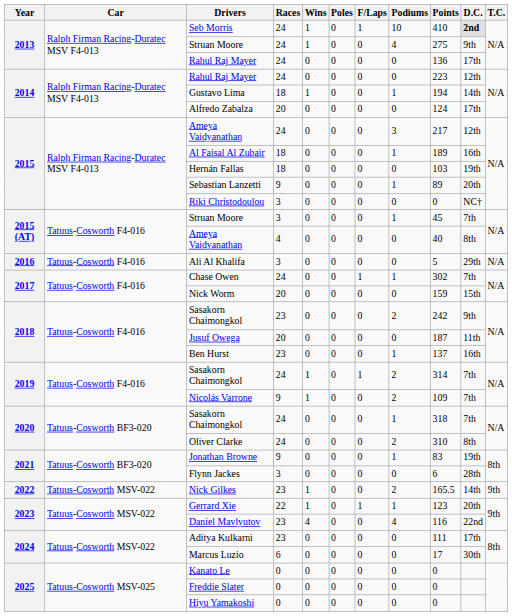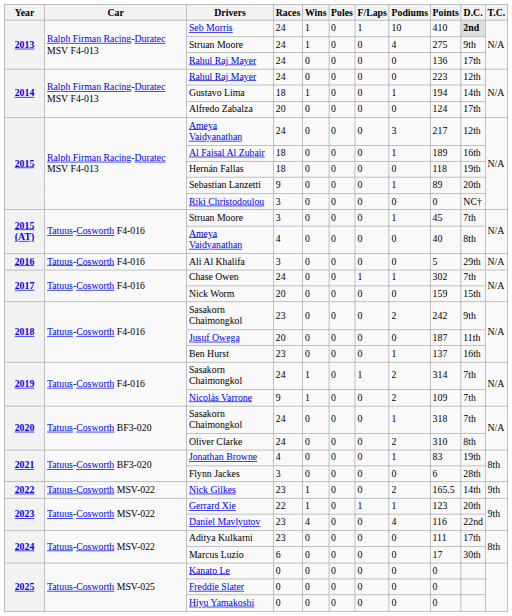 <table class="wikitable" style="font-size:85%; width:700px">
 <tr valign="top">
 <th>Year</th>
 <th>Car</th>
 <th>Drivers</th>
 <th>Races</th>
 <th>Wins</th>
 <th>Poles</th>
 <th>F/Laps</th>
 <th>Podiums</th>
 <th>Points</th>
 <th>D.C.</th>
 <th>T.C.</th>
 </tr>
 <tr>
 <th rowspan="3"><a href='#'>2013</a></th>
 <td rowspan="3"><a href='#'>Ralph Firman Racing</a>-<a href='#'>Duratec</a> MSV F4-013</td>
 <td> <a href='#'>Seb Morris</a></td>
 <td>24</td>
 <td>1</td>
 <td>0</td>
 <td>1</td>
 <td>10</td>
 <td>410</td>
 <td style="background:#DFDFDF;"><strong>2nd</strong></td>
 <td rowspan="3">N/A</td>
 </tr>
 <tr>
 <td> Struan Moore</td>
 <td>24</td>
 <td>1</td>
 <td>0</td>
 <td>0</td>
 <td>4</td>
 <td>275</td>
 <td>9th</td>
 </tr>
 <tr>
 <td> <a href='#'>Rahul Raj Mayer</a></td>
 <td>24</td>
 <td>0</td>
 <td>0</td>
 <td>0</td>
 <td>0</td>
 <td>136</td>
 <td>17th</td>
 </tr>
 <tr>
 <th rowspan="3"><a href='#'>2014</a></th>
 <td rowspan="3"><a href='#'>Ralph Firman Racing</a>-<a href='#'>Duratec</a> MSV F4-013</td>
 <td> <a href='#'>Rahul Raj Mayer</a></td>
 <td>24</td>
 <td>0</td>
 <td>0</td>
 <td>0</td>
 <td>0</td>
 <td>223</td>
 <td>12th</td>
 <td rowspan="3">N/A</td>
 </tr>
 <tr>
 <td> Gustavo Lima</td>
 <td>18</td>
 <td>1</td>
 <td>0</td>
 <td>0</td>
 <td>1</td>
 <td>194</td>
 <td>14th</td>
 </tr>
 <tr>
 <td> Alfredo Zabalza</td>
 <td>20</td>
 <td>0</td>
 <td>0</td>
 <td>0</td>
 <td>0</td>
 <td>124</td>
 <td>17th</td>
 </tr>
 <tr>
 <th rowspan="5"><a href='#'>2015</a></th>
 <td rowspan="5"><a href='#'>Ralph Firman Racing</a>-<a href='#'>Duratec</a> MSV F4-013</td>
 <td> <a href='#'>Ameya Vaidyanathan</a></td>
 <td>24</td>
 <td>0</td>
 <td>0</td>
 <td>0</td>
 <td>3</td>
 <td>217</td>
 <td>12th</td>
 <td rowspan="5">N/A</td>
 </tr>
 <tr>
 <td> <a href='#'>Al Faisal Al Zubair</a></td>
 <td>18</td>
 <td>0</td>
 <td>0</td>
 <td>0</td>
 <td>1</td>
 <td>189</td>
 <td>16th</td>
 </tr>
 <tr>
 <td> Hernán Fallas</td>
 <td>18</td>
 <td>0</td>
 <td>0</td>
 <td>0</td>
 <td>0</td>
-<td>103</td>
+<td>118</td>
 <td>19th</td>
 </tr>
 <tr>
 <td> Sebastian Lanzetti</td>
 <td>9</td>
 <td>0</td>
 <td>0</td>
 <td>0</td>
 <td>1</td>
 <td>89</td>
 <td>20th</td>
 </tr>
 <tr>
 <td> <a href='#'>Riki Christodoulou</a></td>
 <td>3</td>
 <td>0</td>
 <td>0</td>
 <td>0</td>
 <td>0</td>
 <td>0</td>
 <td>NC†</td>
 </tr>
 <tr>
 <th rowspan="2"><a href='#'>2015 (AT)</a></th>
 <td rowspan="2"><a href='#'>Tatuus</a>-<a href='#'>Cosworth</a> F4-016</td>
 <td> Struan Moore</td>
 <td>3</td>
 <td>0</td>
 <td>0</td>
 <td>0</td>
 <td>1</td>
 <td>45</td>
 <td>7th</td>
 <td rowspan="2">N/A</td>
 </tr>
 <tr>
 <td> <a href='#'>Ameya Vaidyanathan</a></td>
 <td>4</td>
 <td>0</td>
 <td>0</td>
 <td>0</td>
 <td>0</td>
 <td>40</td>
 <td>8th</td>
 </tr>
 <tr>
 <th><a href='#'>2016</a></th>
 <td><a href='#'>Tatuus</a>-<a href='#'>Cosworth</a> F4-016</td>
 <td> Ali Al Khalifa</td>
 <td>3</td>
 <td>0</td>
 <td>0</td>
 <td>0</td>
 <td>0</td>
 <td>5</td>
 <td>29th</td>
 <td>N/A</td>
 </tr>
 <tr>
 <th rowspan="2"><a href='#'>2017</a></th>
 <td rowspan="2"><a href='#'>Tatuus</a>-<a href='#'>Cosworth</a> F4-016</td>
 <td> Chase Owen</td>
 <td>24</td>
 <td>0</td>
 <td>0</td>
 <td>1</td>
 <td>1</td>
 <td>302</td>
 <td>7th</td>
 <td rowspan="2">N/A</td>
 </tr>
 <tr>
 <td> Nick Worm</td>
 <td>20</td>
 <td>0</td>
 <td>0</td>
 <td>0</td>
 <td>0</td>
 <td>159</td>
 <td>15th</td>
 </tr>
 <tr>
 <th rowspan="3"><a href='#'>2018</a></th>
 <td rowspan="3"><a href='#'>Tatuus</a>-<a href='#'>Cosworth</a> F4-016</td>
 <td> Sasakorn Chaimongkol</td>
 <td>23</td>
 <td>0</td>
 <td>0</td>
 <td>0</td>
 <td>2</td>
 <td>242</td>
 <td>9th</td>
 <td rowspan="3">N/A</td>
 </tr>
 <tr>
 <td> <a href='#'>Jusuf Owega</a></td>
 <td>20</td>
 <td>0</td>
 <td>0</td>
 <td>0</td>
 <td>0</td>
 <td>187</td>
 <td>11th</td>
 </tr>
 <tr>
 <td> Ben Hurst</td>
 <td>23</td>
 <td>0</td>
 <td>0</td>
 <td>0</td>
 <td>1</td>
 <td>137</td>
 <td>16th</td>
 </tr>
 <tr>
 <th rowspan="2"><a href='#'>2019</a></th>
 <td rowspan="2"><a href='#'>Tatuus</a>-<a href='#'>Cosworth</a> F4-016</td>
 <td> Sasakorn Chaimongkol</td>
 <td>24</td>
 <td>1</td>
 <td>0</td>
 <td>1</td>
 <td>2</td>
 <td>314</td>
 <td>7th</td>
 <td rowspan="2">N/A</td>
 </tr>
 <tr>
 <td> <a href='#'>Nicolás Varrone</a></td>
 <td>9</td>
 <td>1</td>
 <td>0</td>
 <td>0</td>
 <td>2</td>
 <td>109</td>
 <td>7th</td>
 </tr>
 <tr>
 <th rowspan="2"><a href='#'>2020</a></th>
 <td rowspan="2"><a href='#'>Tatuus</a>-<a href='#'>Cosworth</a> BF3-020</td>
 <td> Sasakorn Chaimongkol</td>
 <td>24</td>
 <td>0</td>
 <td>0</td>
 <td>0</td>
 <td>1</td>
 <td>318</td>
 <td>7th</td>
 <td rowspan="2">N/A</td>
 </tr>
 <tr>
 <td> Oliver Clarke</td>
 <td>24</td>
 <td>0</td>
 <td>0</td>
 <td>0</td>
 <td>2</td>
 <td>310</td>
 <td>8th</td>
 </tr>
 <tr>
 <th rowspan="2"><a href='#'>2021</a></th>
 <td rowspan="2"><a href='#'>Tatuus</a>-<a href='#'>Cosworth</a> BF3-020</td>
 <td> <a href='#'>Jonathan Browne</a></td>
-<td>9</td>
+<td>4</td>
 <td>0</td>
 <td>0</td>
 <td>0</td>
 <td>1</td>
 <td>83</td>
 <td>19th</td>
 <td rowspan="2">8th</td>
 </tr>
 <tr>
 <td> Flynn Jackes</td>
 <td>3</td>
 <td>0</td>
 <td>0</td>
 <td>0</td>
 <td>0</td>
 <td>6</td>
 <td>28th</td>
 </tr>
 <tr>
 <th><a href='#'>2022</a></th>
 <td><a href='#'>Tatuus-</a><a href='#'>Cosworth</a> MSV-022</td>
 <td> <a href='#'>Nick Gilkes</a></td>
 <td>23</td>
 <td>1</td>
 <td>0</td>
 <td>0</td>
 <td>2</td>
 <td>165.5</td>
 <td>14th</td>
 <td>9th</td>
 </tr>
 <tr>
 <th rowspan="2"><a href='#'>2023</a></th>
 <td rowspan="2"><a href='#'>Tatuus</a>-<a href='#'>Cosworth</a> MSV-022</td>
 <td> <a href='#'>Gerrard Xie</a></td>
 <td>22</td>
 <td>1</td>
 <td>0</td>
 <td>1</td>
 <td>1</td>
 <td>123</td>
 <td>20th</td>
 <td rowspan="2">9th</td>
 </tr>
 <tr>
 <td> <a href='#'>Daniel Mavlyutov</a></td>
 <td>23</td>
 <td>4</td>
 <td>0</td>
 <td>0</td>
 <td>4</td>
 <td>116</td>
 <td>22nd</td>
 </tr>
 <tr>
 <th rowspan="2"><a href='#'>2024</a></th>
 <td rowspan="2"><a href='#'>Tatuus</a>-<a href='#'>Cosworth</a> MSV-022</td>
 <td> Aditya Kulkarni</td>
 <td>23</td>
 <td>0</td>
 <td>0</td>
 <td>0</td>
 <td>0</td>
 <td>111</td>
 <td>17th</td>
 <td rowspan="2">8th</td>
 </tr>
 <tr>
 <td> Marcus Luzio</td>
 <td>6</td>
 <td>0</td>
 <td>0</td>
 <td>0</td>
 <td>0</td>
 <td>17</td>
 <td>30th</td>
 </tr>
 <tr>
 <th rowspan="3"><a href='#'>2025</a></th>
 <td rowspan="3"><a href='#'>Tatuus-</a><a href='#'>Cosworth</a> MSV-025</td>
 <td> <a href='#'>Kanato Le</a></td>
 <td>0</td>
 <td>0</td>
 <td>0</td>
 <td>0</td>
 <td>0</td>
 <td>0</td>
 <td></td>
 <td rowspan="3"></td>
 </tr>
 <tr>
 <td> <a href='#'>Freddie Slater</a></td>
 <td>0</td>
 <td>0</td>
 <td>0</td>
 <td>0</td>
 <td>0</td>
 <td>0</td>
 <td></td>
 </tr>
 <tr>
 <td> <a href='#'>Hiyu Yamakoshi</a></td>
 <td>0</td>
 <td>0</td>
 <td>0</td>
 <td>0</td>
 <td>0</td>
 <td>0</td>
 <td></td>
 </tr>
 </table>
